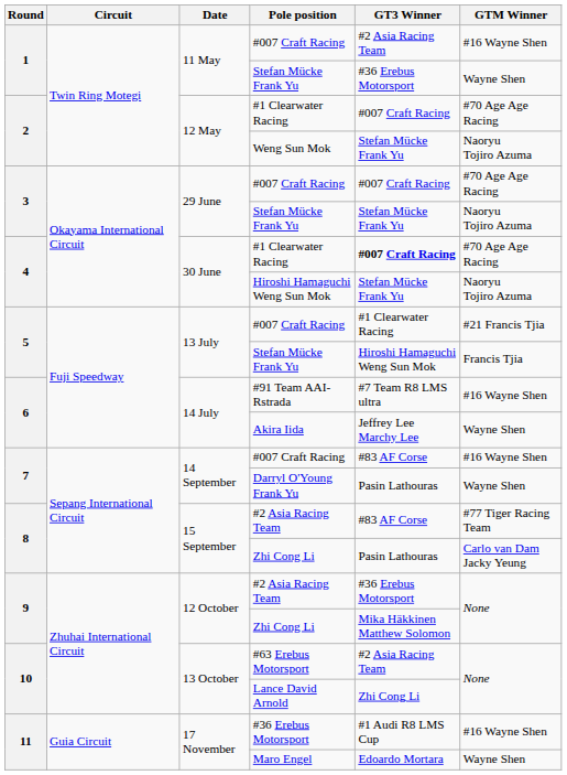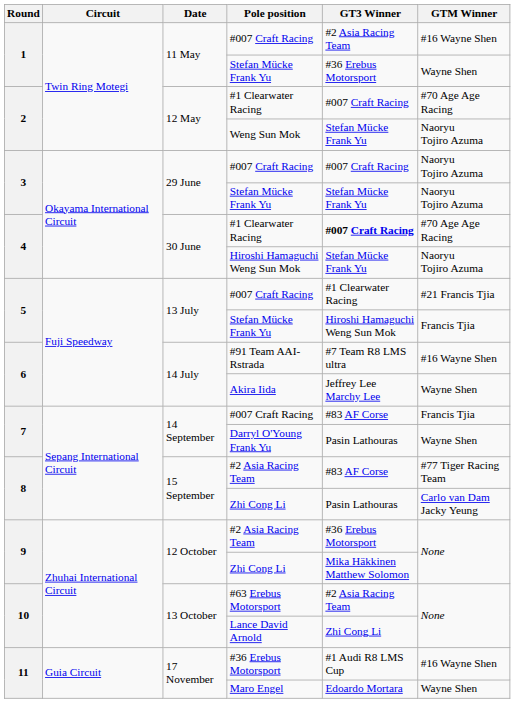 <table class="wikitable" style="font-size: 85%;">
 <tr>
 <th>Round</th>
 <th>Circuit</th>
 <th>Date</th>
 <th>Pole position</th>
 <th>GT3 Winner</th>
 <th>GTM Winner</th>
 </tr>
 <tr>
 <th rowspan="2">1</th>
 <td rowspan="4"> <a href='#'>Twin Ring Motegi</a></td>
 <td rowspan="2">11 May</td>
 <td>#007 <a href='#'>Craft Racing</a></td>
 <td>#2 <a href='#'>Asia Racing Team</a></td>
 <td>#16 Wayne Shen</td>
 </tr>
 <tr>
 <td> <a href='#'>Stefan Mücke</a><br> <a href='#'>Frank Yu</a></td>
 <td>#36 <a href='#'>Erebus Motorsport</a></td>
 <td> Wayne Shen</td>
 </tr>
 <tr>
 <th rowspan="2">2</th>
 <td rowspan="2">12 May</td>
 <td>#1 Clearwater Racing</td>
 <td>#007 <a href='#'>Craft Racing</a></td>
 <td>#70 Age Age Racing</td>
 </tr>
 <tr>
 <td> Weng Sun Mok</td>
 <td> <a href='#'>Stefan Mücke</a><br> <a href='#'>Frank Yu</a></td>
 <td> Naoryu<br> Tojiro Azuma</td>
 </tr>
 <tr>
 <th rowspan="2">3</th>
 <td rowspan="4"> <a href='#'>Okayama International Circuit</a></td>
 <td rowspan="2">29 June</td>
 <td>#007 <a href='#'>Craft Racing</a></td>
 <td>#007 <a href='#'>Craft Racing</a></td>
-<td>#70 Age Age Racing</td>
+<td> Naoryu<br> Tojiro Azuma</td>
 </tr>
 <tr>
 <td> <a href='#'>Stefan Mücke</a><br> <a href='#'>Frank Yu</a></td>
 <td> <a href='#'>Stefan Mücke</a><br> <a href='#'>Frank Yu</a></td>
 <td> Naoryu<br> Tojiro Azuma</td>
 </tr>
 <tr>
 <th rowspan="2">4</th>
 <td rowspan="2">30 June</td>
 <td>#1 Clearwater Racing</td>
 <td><strong>#007 <a href='#'>Craft Racing</a></strong></td>
 <td>#70 Age Age Racing</td>
 </tr>
 <tr>
 <td> <a href='#'>Hiroshi Hamaguchi</a><br> Weng Sun Mok</td>
 <td> <a href='#'>Stefan Mücke</a><br> <a href='#'>Frank Yu</a></td>
 <td> Naoryu<br> Tojiro Azuma</td>
 </tr>
 <tr>
 <th rowspan="2">5</th>
 <td rowspan="4"> <a href='#'>Fuji Speedway</a></td>
 <td rowspan="2">13 July</td>
 <td>#007 <a href='#'>Craft Racing</a></td>
 <td>#1 Clearwater Racing</td>
 <td>#21 Francis Tjia</td>
 </tr>
 <tr>
 <td> <a href='#'>Stefan Mücke</a><br> <a href='#'>Frank Yu</a></td>
 <td> <a href='#'>Hiroshi Hamaguchi</a><br> Weng Sun Mok</td>
 <td> Francis Tjia</td>
 </tr>
 <tr>
 <th rowspan="2">6</th>
 <td rowspan="2">14 July</td>
 <td>#91 Team AAI-Rstrada</td>
 <td>#7 Team R8 LMS ultra</td>
 <td>#16 Wayne Shen</td>
 </tr>
 <tr>
 <td> <a href='#'>Akira Iida</a></td>
 <td> Jeffrey Lee<br> <a href='#'>Marchy Lee</a></td>
 <td> Wayne Shen</td>
 </tr>
 <tr>
 <th rowspan="2">7</th>
 <td rowspan="4"> <a href='#'>Sepang International Circuit</a></td>
 <td rowspan="2">14 September</td>
 <td>#007 Craft Racing</td>
 <td>#83 <a href='#'>AF Corse</a></td>
-<td>#16 Wayne Shen</td>
+<td> Francis Tjia</td>
 </tr>
 <tr>
 <td> <a href='#'>Darryl O'Young</a><br> <a href='#'>Frank Yu</a></td>
 <td> Pasin Lathouras</td>
 <td> Wayne Shen</td>
 </tr>
 <tr>
 <th rowspan="2">8</th>
 <td rowspan="2">15 September</td>
 <td>#2 <a href='#'>Asia Racing Team</a></td>
 <td>#83 <a href='#'>AF Corse</a></td>
 <td>#77 Tiger Racing Team</td>
 </tr>
 <tr>
 <td> <a href='#'>Zhi Cong Li</a></td>
 <td> Pasin Lathouras</td>
 <td> <a href='#'>Carlo van Dam</a><br> Jacky Yeung</td>
 </tr>
 <tr>
 <th rowspan="2">9</th>
 <td rowspan="4"> <a href='#'>Zhuhai International Circuit</a></td>
 <td rowspan="2">12 October</td>
 <td>#2 <a href='#'>Asia Racing Team</a></td>
 <td>#36 <a href='#'>Erebus Motorsport</a></td>
 <td rowspan="2"><em>None</em></td>
 </tr>
 <tr>
 <td> <a href='#'>Zhi Cong Li</a></td>
 <td> <a href='#'>Mika Häkkinen</a><br> <a href='#'>Matthew Solomon</a></td>
 </tr>
 <tr>
 <th rowspan="2">10</th>
 <td rowspan="2">13 October</td>
 <td>#63 <a href='#'>Erebus Motorsport</a></td>
 <td>#2 <a href='#'>Asia Racing Team</a></td>
 <td rowspan="2"><em>None</em></td>
 </tr>
 <tr>
 <td> <a href='#'>Lance David Arnold</a></td>
 <td> <a href='#'>Zhi Cong Li</a></td>
 </tr>
 <tr>
 <th rowspan="2">11</th>
 <td rowspan="2"> <a href='#'>Guia Circuit</a></td>
 <td rowspan="2">17 November</td>
 <td>#36 <a href='#'>Erebus Motorsport</a></td>
 <td>#1 Audi R8 LMS Cup</td>
 <td>#16 Wayne Shen</td>
 </tr>
 <tr>
 <td> <a href='#'>Maro Engel</a></td>
 <td> <a href='#'>Edoardo Mortara</a></td>
 <td> Wayne Shen</td>
 </tr>
 </table>
